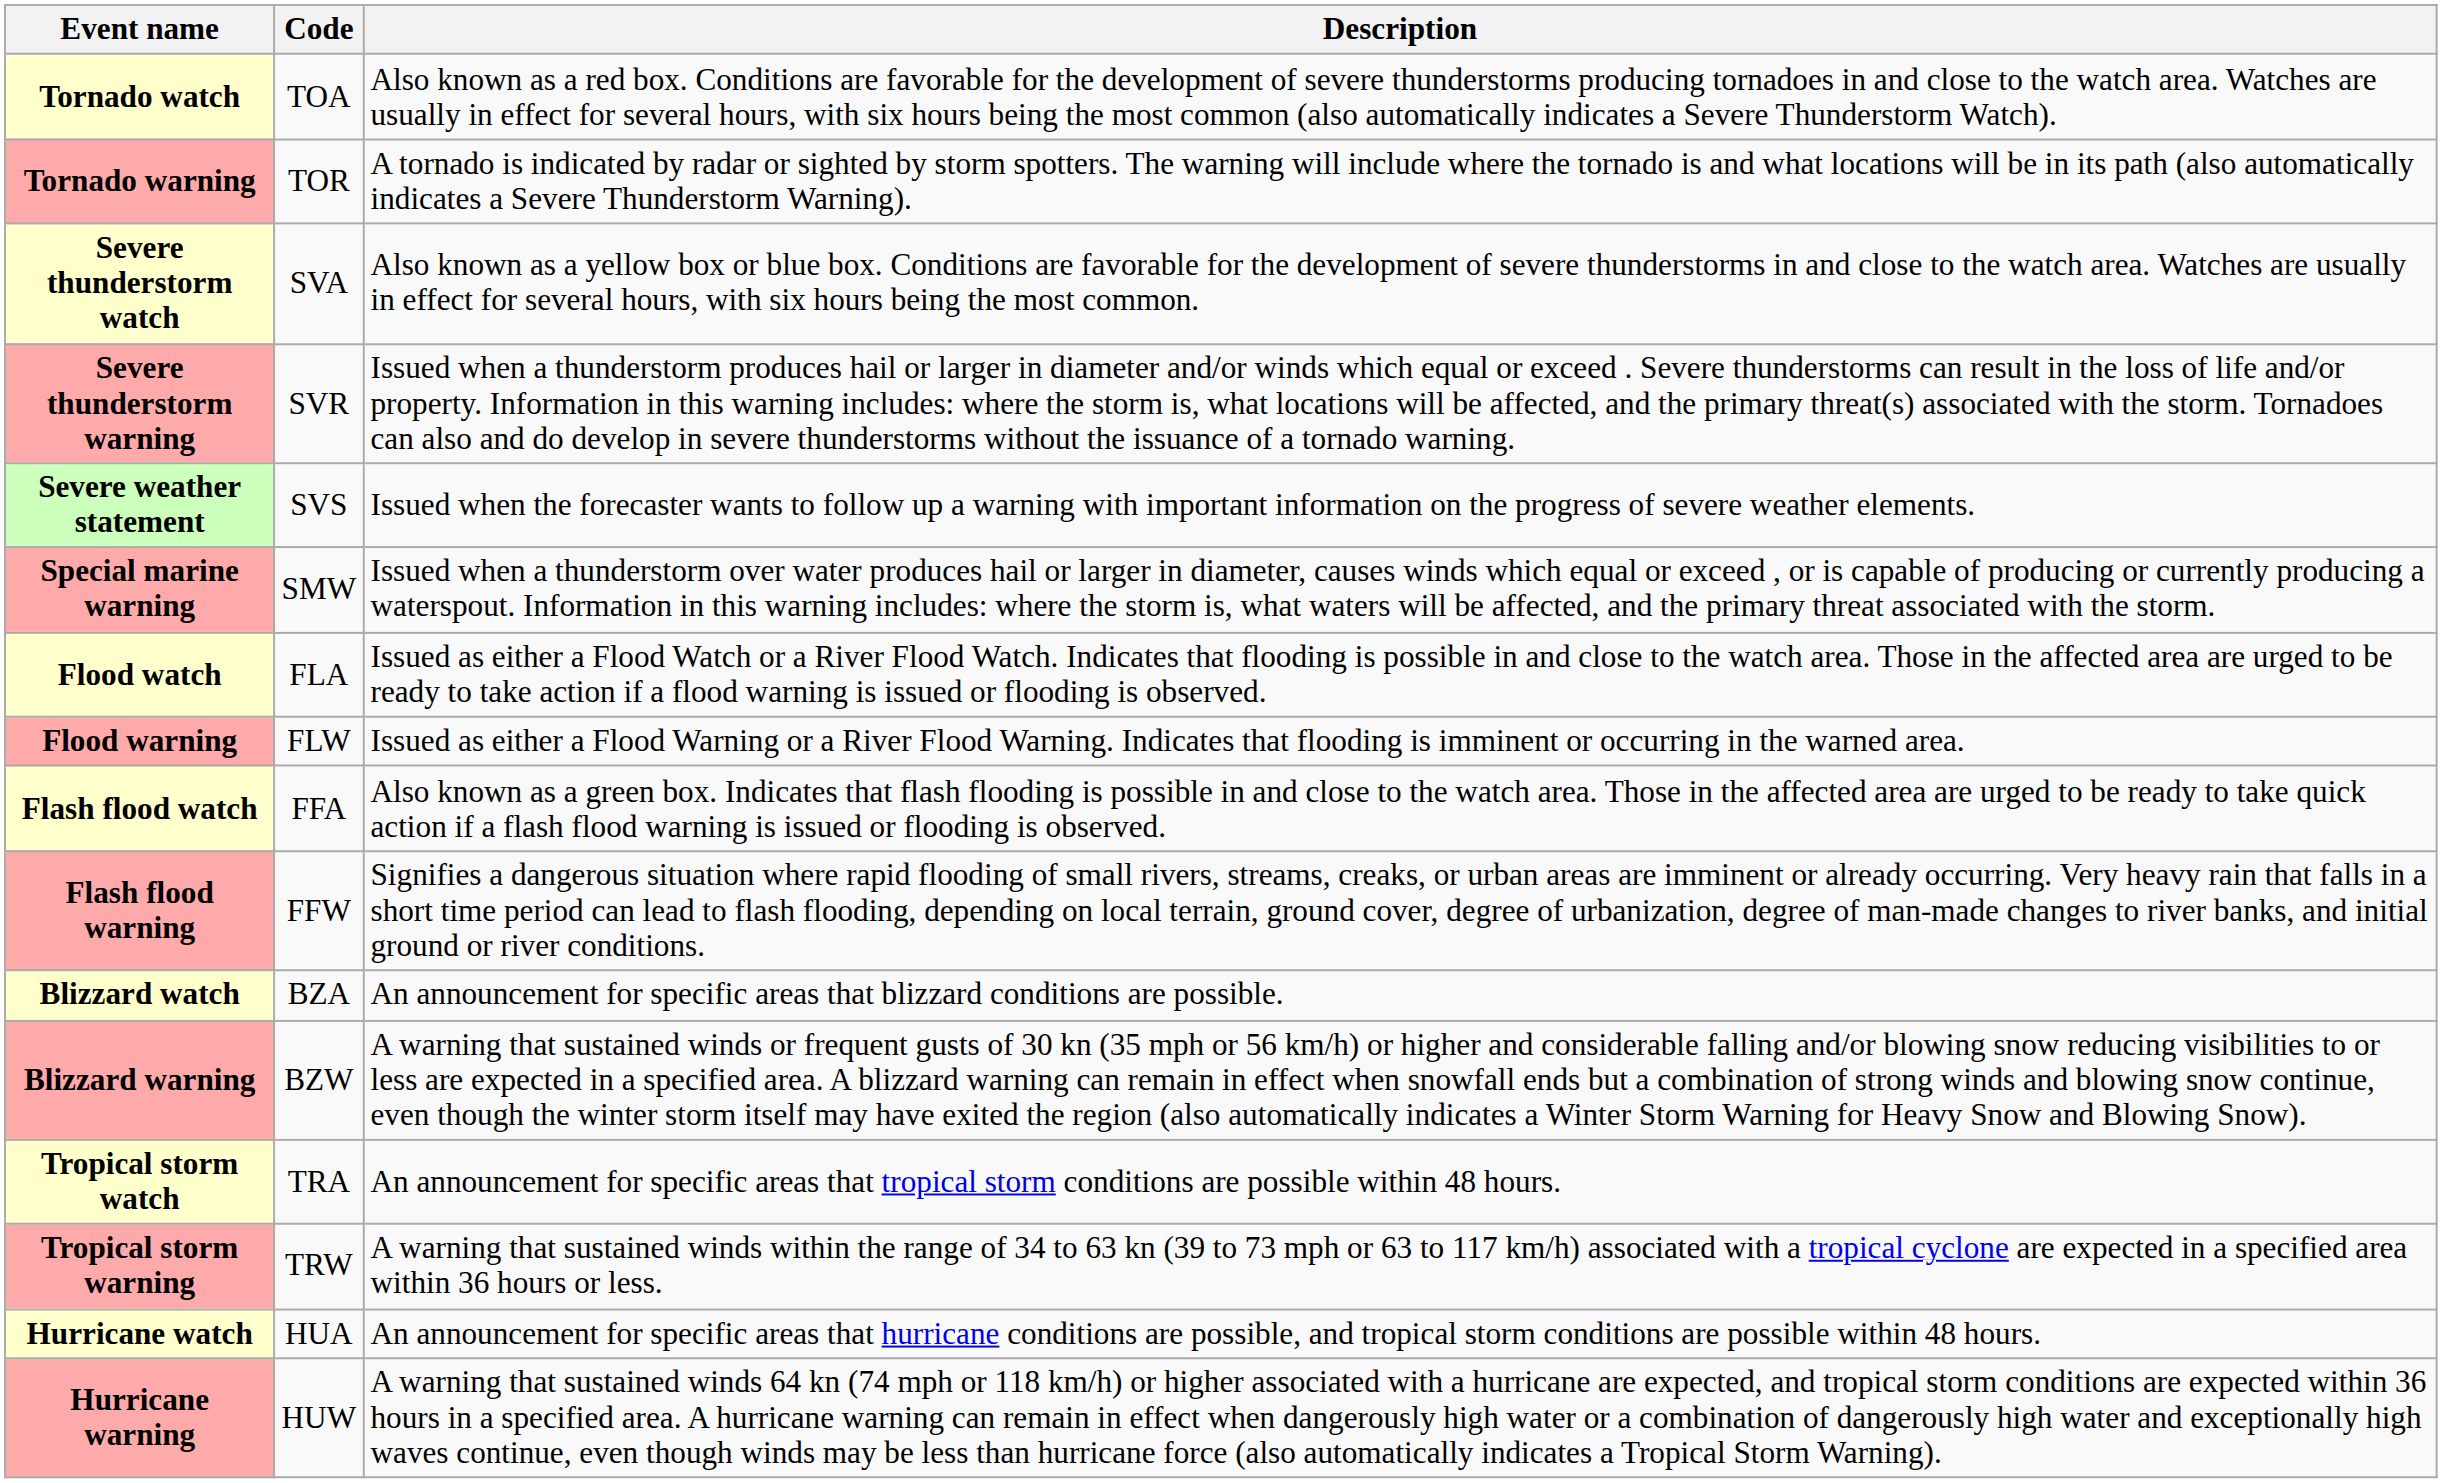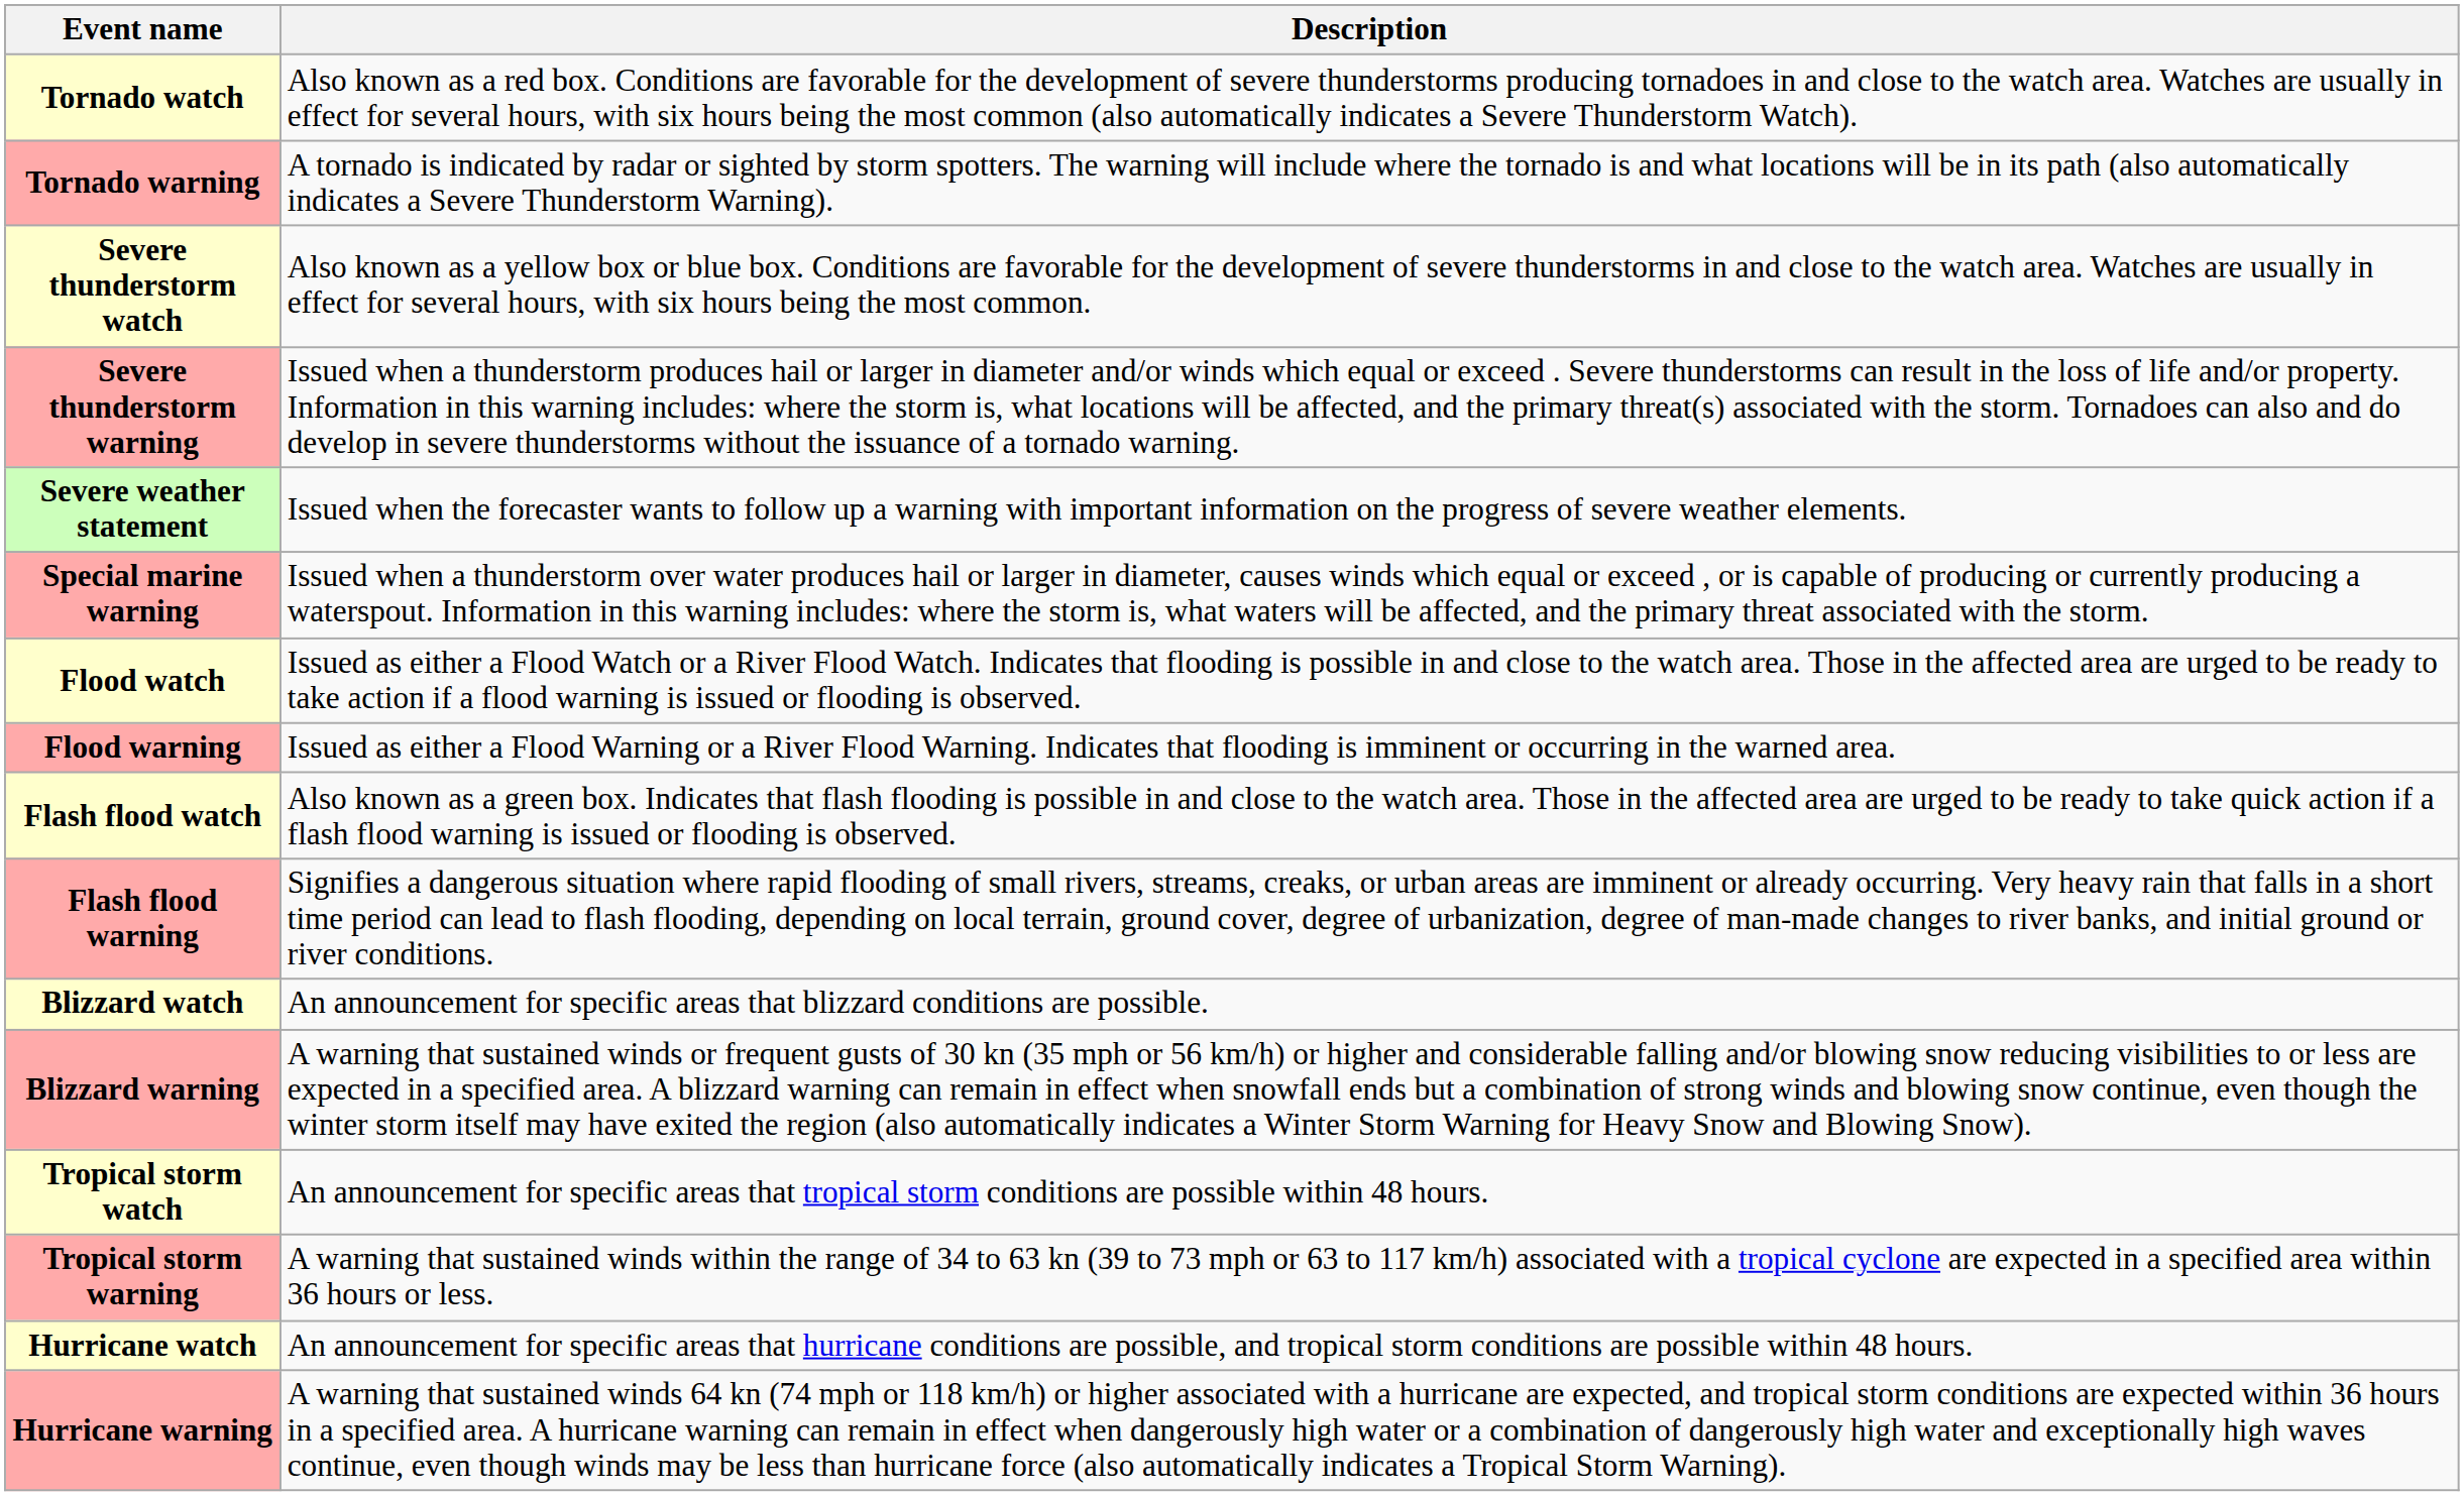 <table class="wikitable">
 <tr>
 <th scope="col">Event name</th>
-<th scope="col">Code</th>
 <th scope="col">Description</th>
 </tr>
 <tr>
 <th scope="row" style="background:#ffc">Tornado watch</th>
-<td style="text-align: center;">TOA</td>
 <td>Also known as a red box. Conditions are favorable for the development of severe thunderstorms producing tornadoes in and close to the watch area. Watches are usually in effect for several hours, with six hours being the most common (also automatically indicates a Severe Thunderstorm Watch).</td>
 </tr>
 <tr>
 <th scope="row" style="background:#faa">Tornado warning</th>
-<td style="text-align: center;">TOR</td>
 <td>A tornado is indicated by radar or sighted by storm spotters. The warning will include where the tornado is and what locations will be in its path (also automatically indicates a Severe Thunderstorm Warning).</td>
 </tr>
 <tr>
 <th scope="row" style="background:#ffc">Severe thunderstorm watch</th>
-<td style="text-align: center;">SVA</td>
 <td>Also known as a yellow box or blue box. Conditions are favorable for the development of severe thunderstorms in and close to the watch area. Watches are usually in effect for several hours, with six hours being the most common.</td>
 </tr>
 <tr>
 <th scope="row" style="background:#faa">Severe thunderstorm warning</th>
-<td style="text-align: center;">SVR</td>
 <td>Issued when a thunderstorm produces hail  or larger in diameter and/or winds which equal or exceed . Severe thunderstorms can result in the loss of life and/or property. Information in this warning includes: where the storm is, what locations will be affected, and the primary threat(s) associated with the storm. Tornadoes can also and do develop in severe thunderstorms without the issuance of a tornado warning.</td>
 </tr>
 <tr>
 <th scope="row" style="background:#cfb">Severe weather statement</th>
-<td style="text-align: center;">SVS</td>
 <td>Issued when the forecaster wants to follow up a warning with important information on the progress of severe weather elements.</td>
 </tr>
 <tr>
 <th scope="row" style="background:#faa">Special marine warning</th>
-<td style="text-align: center;">SMW</td>
 <td>Issued when a thunderstorm over water produces hail  or larger in diameter, causes winds which equal or exceed , or is capable of producing or currently producing a waterspout. Information in this warning includes: where the storm is, what waters will be affected, and the primary threat associated with the storm.</td>
 </tr>
 <tr>
 <th scope="row" style="background:#ffc">Flood watch</th>
-<td style="text-align: center;">FLA</td>
 <td>Issued as either a Flood Watch or a River Flood Watch. Indicates that flooding is possible in and close to the watch area. Those in the affected area are urged to be ready to take action if a flood warning is issued or flooding is observed.</td>
 </tr>
 <tr>
 <th scope="row" style="background:#faa">Flood warning</th>
-<td style="text-align: center;">FLW</td>
 <td>Issued as either a Flood Warning or a River Flood Warning. Indicates that flooding is imminent or occurring in the warned area.</td>
 </tr>
 <tr>
 <th scope="row" style="background:#ffc">Flash flood watch</th>
-<td style="text-align: center;">FFA</td>
 <td>Also known as a green box. Indicates that flash flooding is possible in and close to the watch area. Those in the affected area are urged to be ready to take quick action if a flash flood warning is issued or flooding is observed.</td>
 </tr>
 <tr>
 <th scope="row" style="background:#faa">Flash flood warning</th>
-<td style="text-align: center;">FFW</td>
 <td>Signifies a dangerous situation where rapid flooding of small rivers, streams, creaks, or urban areas are imminent or already occurring. Very heavy rain that falls in a short time period can lead to flash flooding, depending on local terrain, ground cover, degree of urbanization, degree of man-made changes to river banks, and initial ground or river conditions.</td>
 </tr>
 <tr>
 <th scope="row" style="background:#ffc">Blizzard watch</th>
-<td style="text-align: center;">BZA</td>
 <td>An announcement for specific areas that blizzard conditions are possible.</td>
 </tr>
 <tr>
 <th scope="row" style="background:#faa">Blizzard warning</th>
-<td style="text-align: center;">BZW</td>
 <td>A warning that sustained winds or frequent gusts of 30 kn (35 mph or 56 km/h) or higher and considerable falling and/or blowing snow reducing visibilities to  or less are expected in a specified area. A blizzard warning can remain in effect when snowfall ends but a combination of strong winds and blowing snow continue, even though the winter storm itself may have exited the region (also automatically indicates a Winter Storm Warning for Heavy Snow and Blowing Snow).</td>
 </tr>
 <tr>
 <th scope="row" style="background:#ffc">Tropical storm watch</th>
-<td style="text-align: center;">TRA</td>
 <td>An announcement for specific areas that <a href='#'>tropical storm</a> conditions are possible within 48 hours.</td>
 </tr>
 <tr>
 <th scope="row" style="background:#faa">Tropical storm warning</th>
-<td style="text-align: center;">TRW</td>
 <td>A warning that sustained winds within the range of 34 to 63 kn (39 to 73 mph or 63 to 117 km/h) associated with a <a href='#'>tropical cyclone</a> are expected in a specified area within 36 hours or less.</td>
 </tr>
 <tr>
 <th scope="row" style="background:#ffc">Hurricane watch</th>
-<td style="text-align: center;">HUA</td>
 <td>An announcement for specific areas that <a href='#'>hurricane</a> conditions are possible, and tropical storm conditions are possible within 48 hours.</td>
 </tr>
 <tr>
 <th scope="row" style="background:#faa">Hurricane warning</th>
-<td style="text-align: center;">HUW</td>
 <td>A warning that sustained winds 64 kn (74 mph or 118 km/h) or higher associated with a hurricane are expected, and tropical storm conditions are expected within 36 hours in a specified area. A hurricane warning can remain in effect when dangerously high water or a combination of dangerously high water and exceptionally high waves continue, even though winds may be less than hurricane force (also automatically indicates a Tropical Storm Warning).</td>
 </tr>
 </table>
